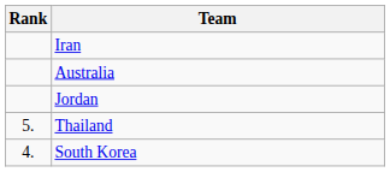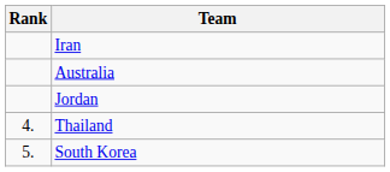 <table class="wikitable" style="font-size:95%;">
 <tr>
 <th>Rank</th>
 <th align="left" style="width: 20em">Team</th>
 </tr>
 <tr>
 <td align="center"></td>
 <td> <a href='#'>Iran</a></td>
 </tr>
 <tr>
 <td align="center"></td>
 <td> <a href='#'>Australia</a></td>
 </tr>
 <tr>
 <td align="center"></td>
 <td> <a href='#'>Jordan</a></td>
 </tr>
 <tr>
-<td rowspan=1 align="center">5.</td>
+<td rowspan=1 align="center">4.</td>
 <td> <a href='#'>Thailand</a></td>
 </tr>
 <tr>
-<td rowspan=1 align="center">4.</td>
+<td rowspan=1 align="center">5.</td>
 <td> <a href='#'>South Korea</a></td>
 </tr>
 </table>
